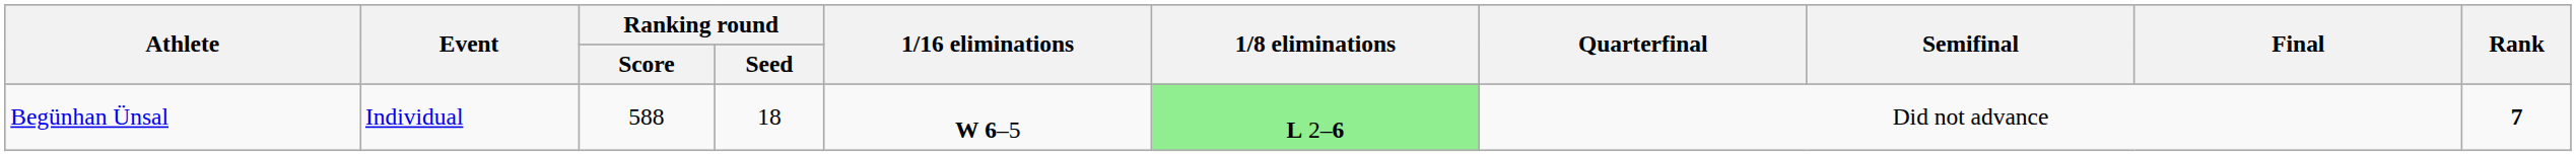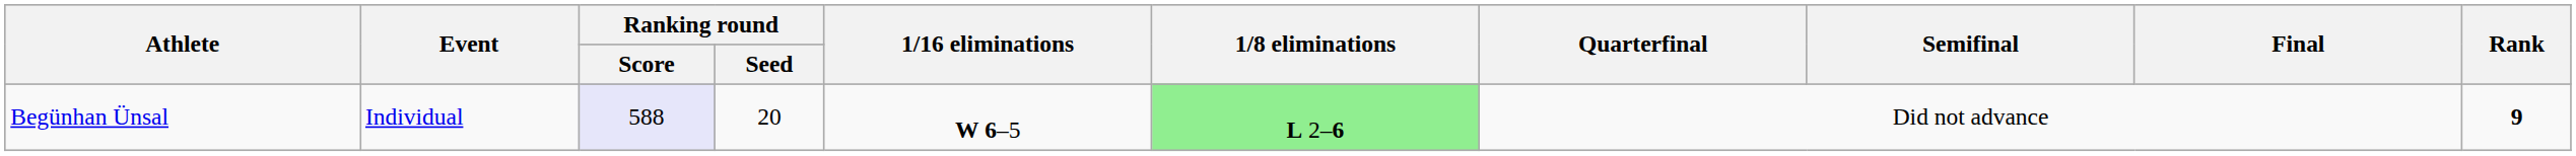 <table class="wikitable" width="98%" style="text-align:left; font-size:90%">
 <tr>
 <th rowspan="2" width="13%">Athlete</th>
 <th rowspan="2" width="8%">Event</th>
 <th colspan="2">Ranking round</th>
 <th rowspan="2" width="12%">1/16 eliminations</th>
 <th rowspan="2" width="12%">1/8 eliminations</th>
 <th rowspan="2" width="12%">Quarterfinal</th>
 <th rowspan="2" width="12%">Semifinal</th>
 <th rowspan="2" width="12%">Final</th>
 <th rowspan="2" width="4%">Rank</th>
 </tr>
 <tr>
 <th width="5%">Score</th>
 <th width="4%">Seed</th>
 </tr>
 <tr>
 <td><a href='#'>Begünhan Ünsal</a></td>
 <td><a href='#'>Individual</a></td>
-<td align=center>588</td>
-<td align=center>18</td>
+<td align=center style="background: lavender;">588</td>
+<td align=center>20</td>
 <td align=center><br><strong>W</strong> <strong>6</strong>–5</td>
 <td align=center style="background: lightgreen;"> <br> <strong>L</strong> 2–<strong>6</strong></td>
 <td colspan=3 align=center>Did not advance</td>
-<td align=center><strong>7</strong></td>
+<td align=center><strong>9</strong></td>
 </tr>
 </table>
